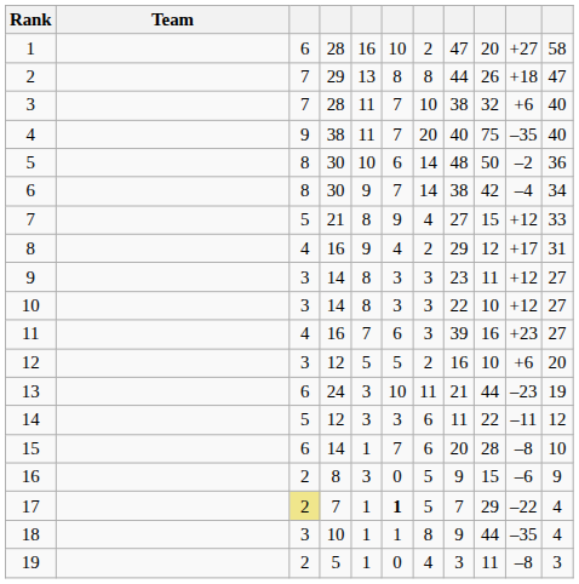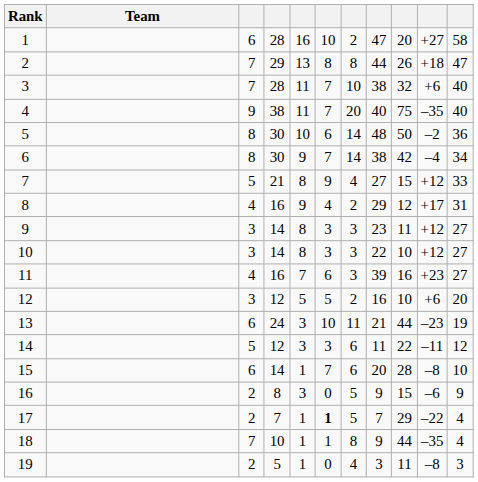 <table class="wikitable sortable" style="text-align:center">
 <tr>
 <th width=20>Rank</th>
 <th width=200>Team</th>
 <th width=20></th>
 <th width=20></th>
 <th width=20></th>
 <th width=20></th>
 <th width=20></th>
 <th width=20></th>
 <th width=20></th>
 <th width=20></th>
 <th width=20></th>
 </tr>
 <tr>
 <td>1</td>
 <td align="left"></td>
 <td>6</td>
 <td>28</td>
 <td>16</td>
 <td>10</td>
 <td>2</td>
 <td>47</td>
 <td>20</td>
 <td>+27</td>
 <td>58</td>
 </tr>
 <tr>
 <td>2</td>
 <td align="left"></td>
 <td>7</td>
 <td>29</td>
 <td>13</td>
 <td>8</td>
 <td>8</td>
 <td>44</td>
 <td>26</td>
 <td>+18</td>
 <td>47</td>
 </tr>
 <tr>
 <td>3</td>
 <td align="left"></td>
 <td>7</td>
 <td>28</td>
 <td>11</td>
 <td>7</td>
 <td>10</td>
 <td>38</td>
 <td>32</td>
 <td>+6</td>
 <td>40</td>
 </tr>
 <tr>
 <td>4</td>
 <td align="left"></td>
 <td>9</td>
 <td>38</td>
 <td>11</td>
 <td>7</td>
 <td>20</td>
 <td>40</td>
 <td>75</td>
 <td>–35</td>
 <td>40</td>
 </tr>
 <tr>
 <td>5</td>
 <td align="left"></td>
 <td>8</td>
 <td>30</td>
 <td>10</td>
 <td>6</td>
 <td>14</td>
 <td>48</td>
 <td>50</td>
 <td>–2</td>
 <td>36</td>
 </tr>
 <tr>
 <td>6</td>
 <td align="left"></td>
 <td>8</td>
 <td>30</td>
 <td>9</td>
 <td>7</td>
 <td>14</td>
 <td>38</td>
 <td>42</td>
 <td>–4</td>
 <td>34</td>
 </tr>
 <tr>
 <td>7</td>
 <td align="left"></td>
 <td>5</td>
 <td>21</td>
 <td>8</td>
 <td>9</td>
 <td>4</td>
 <td>27</td>
 <td>15</td>
 <td>+12</td>
 <td>33</td>
 </tr>
 <tr>
 <td>8</td>
 <td align="left"></td>
 <td>4</td>
 <td>16</td>
 <td>9</td>
 <td>4</td>
 <td>2</td>
 <td>29</td>
 <td>12</td>
 <td>+17</td>
 <td>31</td>
 </tr>
 <tr>
 <td>9</td>
 <td align="left"></td>
 <td>3</td>
 <td>14</td>
 <td>8</td>
 <td>3</td>
 <td>3</td>
 <td>23</td>
 <td>11</td>
 <td>+12</td>
 <td>27</td>
 </tr>
 <tr>
 <td>10</td>
 <td align="left"></td>
 <td>3</td>
 <td>14</td>
 <td>8</td>
 <td>3</td>
 <td>3</td>
 <td>22</td>
 <td>10</td>
 <td>+12</td>
 <td>27</td>
 </tr>
 <tr>
 <td>11</td>
 <td align="left"></td>
 <td>4</td>
 <td>16</td>
 <td>7</td>
 <td>6</td>
 <td>3</td>
 <td>39</td>
 <td>16</td>
 <td>+23</td>
 <td>27</td>
 </tr>
 <tr>
 <td>12</td>
 <td align="left"></td>
 <td>3</td>
 <td>12</td>
 <td>5</td>
 <td>5</td>
 <td>2</td>
 <td>16</td>
 <td>10</td>
 <td>+6</td>
 <td>20</td>
 </tr>
 <tr>
 <td>13</td>
 <td align="left"></td>
 <td>6</td>
 <td>24</td>
 <td>3</td>
 <td>10</td>
 <td>11</td>
 <td>21</td>
 <td>44</td>
 <td>–23</td>
 <td>19</td>
 </tr>
 <tr>
 <td>14</td>
 <td align="left"></td>
 <td>5</td>
 <td>12</td>
 <td>3</td>
 <td>3</td>
 <td>6</td>
 <td>11</td>
 <td>22</td>
 <td>–11</td>
 <td>12</td>
 </tr>
 <tr>
 <td>15</td>
 <td align="left"></td>
 <td>6</td>
 <td>14</td>
 <td>1</td>
 <td>7</td>
 <td>6</td>
 <td>20</td>
 <td>28</td>
 <td>–8</td>
 <td>10</td>
 </tr>
 <tr>
 <td>16</td>
 <td align="left"></td>
 <td>2</td>
 <td>8</td>
 <td>3</td>
 <td>0</td>
 <td>5</td>
 <td>9</td>
 <td>15</td>
 <td>–6</td>
 <td>9</td>
 </tr>
 <tr>
 <td>17</td>
 <td align="left"></td>
-<td style="background: khaki;">2</td>
+<td>2</td>
 <td>7</td>
 <td>1</td>
 <td><strong>1</strong></td>
 <td>5</td>
 <td>7</td>
 <td>29</td>
 <td>–22</td>
 <td>4</td>
 </tr>
 <tr>
 <td>18</td>
 <td align="left"></td>
-<td>3</td>
+<td>7</td>
 <td>10</td>
 <td>1</td>
 <td>1</td>
 <td>8</td>
 <td>9</td>
 <td>44</td>
 <td>–35</td>
 <td>4</td>
 </tr>
 <tr>
 <td>19</td>
 <td align="left"></td>
 <td>2</td>
 <td>5</td>
 <td>1</td>
 <td>0</td>
 <td>4</td>
 <td>3</td>
 <td>11</td>
 <td>–8</td>
 <td>3</td>
 </tr>
 </table>
